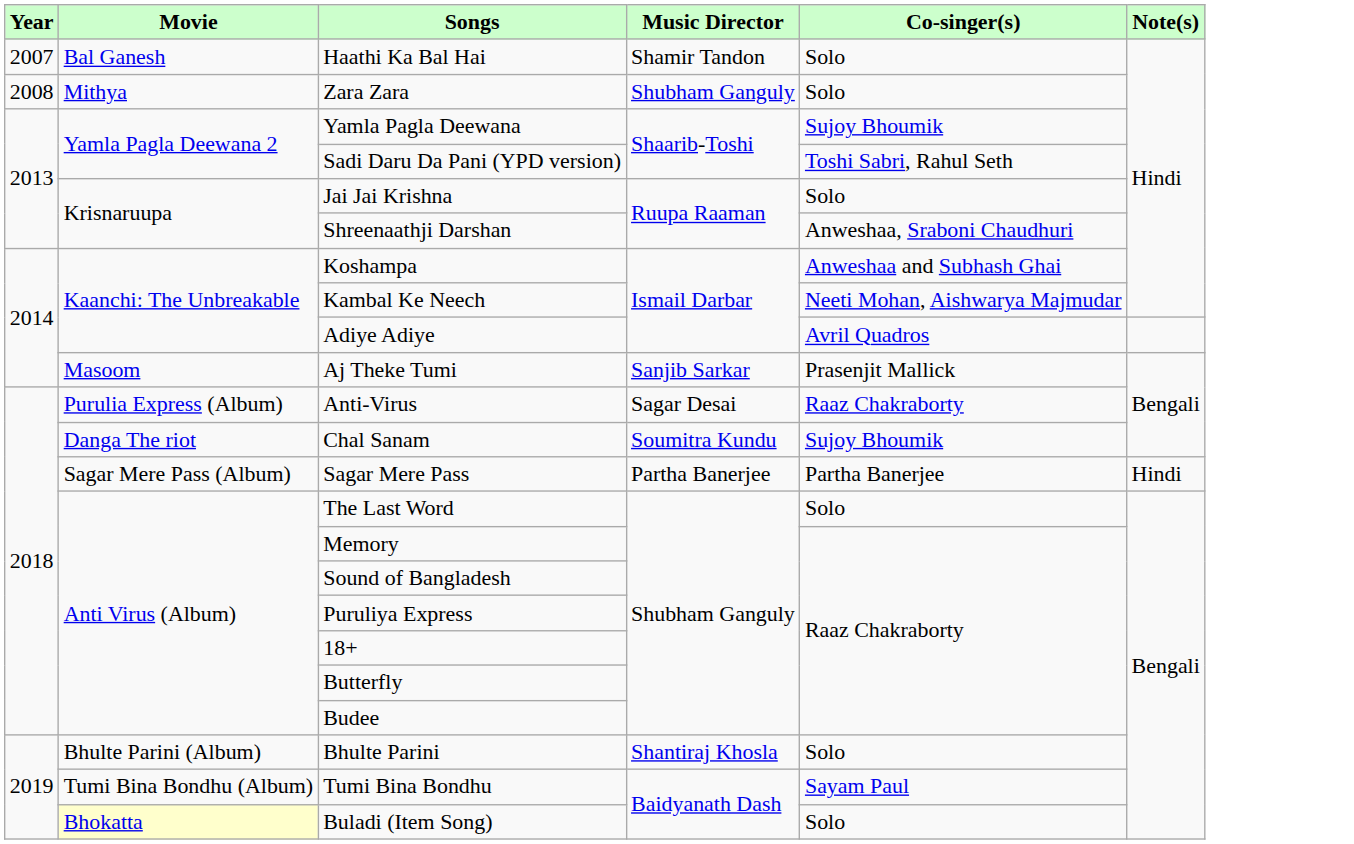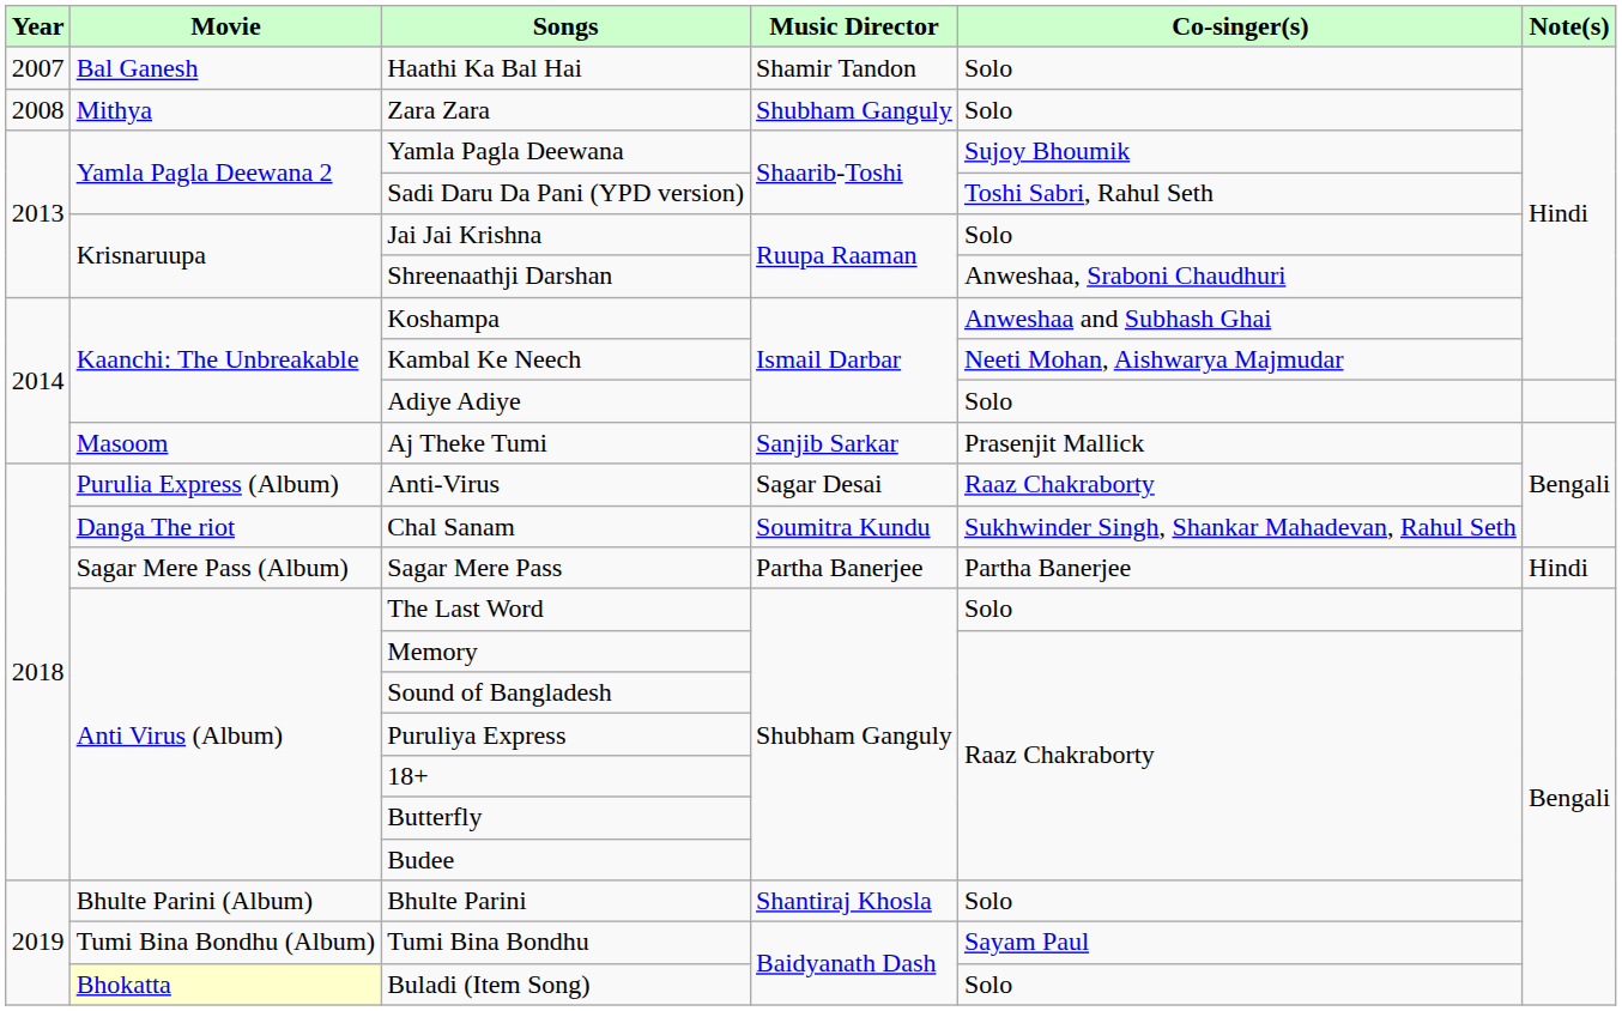 <table class="wikitable sortable">
 <tr>
 <th style="background:#cfc; text-align:center;"><strong>Year</strong></th>
 <th style="background:#cfc; text-align:center;"><strong>Movie</strong></th>
 <th style="background:#cfc; text-align:center;"><strong>Songs</strong></th>
 <th style="background:#cfc; text-align:center;"><strong>Music Director</strong></th>
 <th style="background:#cfc; text-align:center;"><strong>Co-singer(s)</strong></th>
 <th style="background:#cfc; text-align:center;"><strong>Note(s)</strong></th>
 </tr>
 <tr>
 <td>2007</td>
 <td><a href='#'>Bal Ganesh</a></td>
 <td>Haathi Ka Bal Hai</td>
 <td>Shamir Tandon</td>
 <td>Solo</td>
 <td rowspan="8">Hindi</td>
 </tr>
 <tr>
 <td>2008</td>
 <td><a href='#'>Mithya</a></td>
 <td>Zara Zara</td>
 <td><a href='#'>Shubham Ganguly</a></td>
 <td>Solo</td>
 </tr>
 <tr>
 <td rowspan="4">2013</td>
 <td rowspan="2"><a href='#'>Yamla Pagla Deewana 2</a></td>
 <td>Yamla Pagla Deewana</td>
 <td rowspan="2"><a href='#'>Shaarib</a>-<a href='#'>Toshi</a></td>
 <td><a href='#'>Sujoy Bhoumik</a></td>
 </tr>
 <tr>
 <td>Sadi Daru Da Pani (YPD version)</td>
 <td><a href='#'>Toshi Sabri</a>, Rahul Seth</td>
 </tr>
 <tr>
 <td rowspan="2">Krisnaruupa</td>
 <td>Jai Jai Krishna</td>
 <td rowspan="2"><a href='#'>Ruupa Raaman</a></td>
 <td>Solo</td>
 </tr>
 <tr>
 <td>Shreenaathji Darshan</td>
 <td>Anweshaa, <a href='#'>Sraboni Chaudhuri</a></td>
 </tr>
 <tr>
 <td rowspan="4">2014</td>
 <td rowspan="3"><a href='#'>Kaanchi: The Unbreakable</a></td>
 <td>Koshampa</td>
 <td rowspan="3"><a href='#'>Ismail Darbar</a></td>
 <td><a href='#'>Anweshaa</a> and <a href='#'>Subhash Ghai</a></td>
 </tr>
 <tr>
 <td>Kambal Ke Neech</td>
 <td><a href='#'>Neeti Mohan</a>, <a href='#'>Aishwarya Majmudar</a></td>
 </tr>
 <tr>
 <td>Adiye Adiye</td>
-<td><a href='#'>Avril Quadros</a></td>
+<td>Solo</td>
 </tr>
 <tr>
 <td><a href='#'>Masoom</a></td>
 <td>Aj Theke Tumi</td>
 <td><a href='#'>Sanjib Sarkar</a></td>
 <td>Prasenjit Mallick</td>
 <td rowspan="3">Bengali</td>
 </tr>
 <tr>
 <td rowspan="10">2018</td>
 <td><a href='#'>Purulia Express</a> (Album)</td>
 <td>Anti-Virus</td>
 <td>Sagar Desai</td>
 <td><a href='#'>Raaz Chakraborty</a></td>
 </tr>
 <tr>
 <td><a href='#'>Danga The riot</a></td>
 <td>Chal Sanam</td>
 <td><a href='#'>Soumitra Kundu</a></td>
-<td><a href='#'>Sujoy Bhoumik</a></td>
+<td><a href='#'>Sukhwinder Singh</a>, <a href='#'>Shankar Mahadevan</a>, <a href='#'>Rahul Seth</a></td>
 </tr>
 <tr>
 <td>Sagar Mere Pass (Album)</td>
 <td>Sagar Mere Pass</td>
 <td>Partha Banerjee</td>
 <td>Partha Banerjee</td>
 <td>Hindi</td>
 </tr>
 <tr>
 <td rowspan="7"><a href='#'>Anti Virus</a> (Album)</td>
 <td>The Last Word</td>
 <td rowspan="7">Shubham Ganguly</td>
 <td>Solo</td>
 <td rowspan="10">Bengali</td>
 </tr>
 <tr>
 <td>Memory</td>
 <td rowspan="6">Raaz Chakraborty</td>
 </tr>
 <tr>
 <td>Sound of Bangladesh</td>
 </tr>
 <tr>
 <td>Puruliya Express</td>
 </tr>
 <tr>
 <td>18+</td>
 </tr>
 <tr>
 <td>Butterfly</td>
 </tr>
 <tr>
 <td>Budee</td>
 </tr>
 <tr>
 <td rowspan="3">2019</td>
 <td>Bhulte Parini (Album)</td>
 <td>Bhulte Parini</td>
 <td><a href='#'>Shantiraj Khosla</a></td>
 <td>Solo</td>
 </tr>
 <tr>
 <td>Tumi Bina Bondhu (Album)</td>
 <td>Tumi Bina Bondhu</td>
 <td rowspan="2"><a href='#'>Baidyanath Dash</a></td>
 <td><a href='#'>Sayam Paul</a></td>
 </tr>
 <tr>
 <td style="background:#ffc;"><a href='#'>Bhokatta</a></td>
 <td>Buladi (Item Song)</td>
 <td>Solo</td>
 </tr>
 </table>
